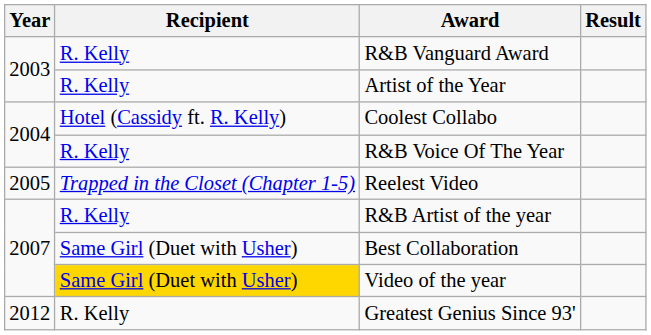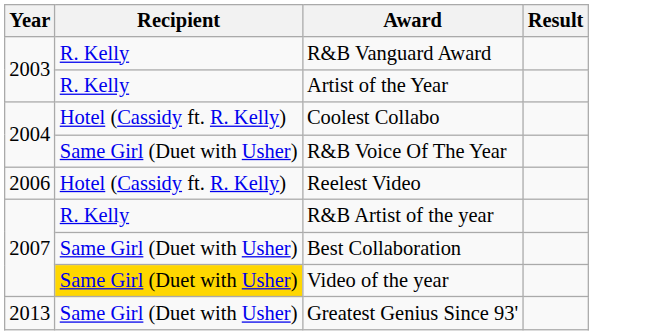 <table class="wikitable">
 <tr>
 <th>Year</th>
 <th>Recipient</th>
 <th>Award</th>
 <th>Result</th>
 </tr>
 <tr>
 <td rowspan="2">2003</td>
 <td><a href='#'>R. Kelly</a></td>
 <td>R&B Vanguard Award</td>
 <td></td>
 </tr>
 <tr>
 <td><a href='#'>R. Kelly</a></td>
 <td>Artist of the Year</td>
 <td></td>
 </tr>
 <tr>
 <td rowspan="2">2004</td>
 <td><a href='#'>Hotel</a> (<a href='#'>Cassidy</a> ft. <a href='#'>R. Kelly</a>)</td>
 <td>Coolest Collabo</td>
 <td></td>
 </tr>
 <tr>
-<td><a href='#'>R. Kelly</a></td>
+<td><a href='#'>Same Girl</a> (Duet with <a href='#'>Usher</a>)</td>
 <td>R&B Voice Of The Year</td>
 <td></td>
 </tr>
 <tr>
-<td>2005</td>
-<td><a href='#'><em>Trapped in the Closet (Chapter 1-5)</em></a></td>
+<td>2006</td>
+<td><a href='#'>Hotel</a> (<a href='#'>Cassidy</a> ft. <a href='#'>R. Kelly</a>)</td>
 <td>Reelest Video</td>
 <td></td>
 </tr>
 <tr>
 <td rowspan="3">2007</td>
 <td><a href='#'>R. Kelly</a></td>
 <td>R&B Artist of the year</td>
 <td></td>
 </tr>
 <tr>
 <td><a href='#'>Same Girl</a> (Duet with <a href='#'>Usher</a>)</td>
 <td>Best Collaboration</td>
 <td></td>
 </tr>
 <tr>
 <td style="background: gold;"><a href='#'>Same Girl</a> (Duet with <a href='#'>Usher</a>)</td>
 <td>Video of the year</td>
 <td></td>
 </tr>
 <tr>
-<td>2012</td>
-<td>R. Kelly</td>
+<td>2013</td>
+<td><a href='#'>Same Girl</a> (Duet with <a href='#'>Usher</a>)</td>
 <td>Greatest Genius Since 93'</td>
 <td></td>
 </tr>
 </table>
